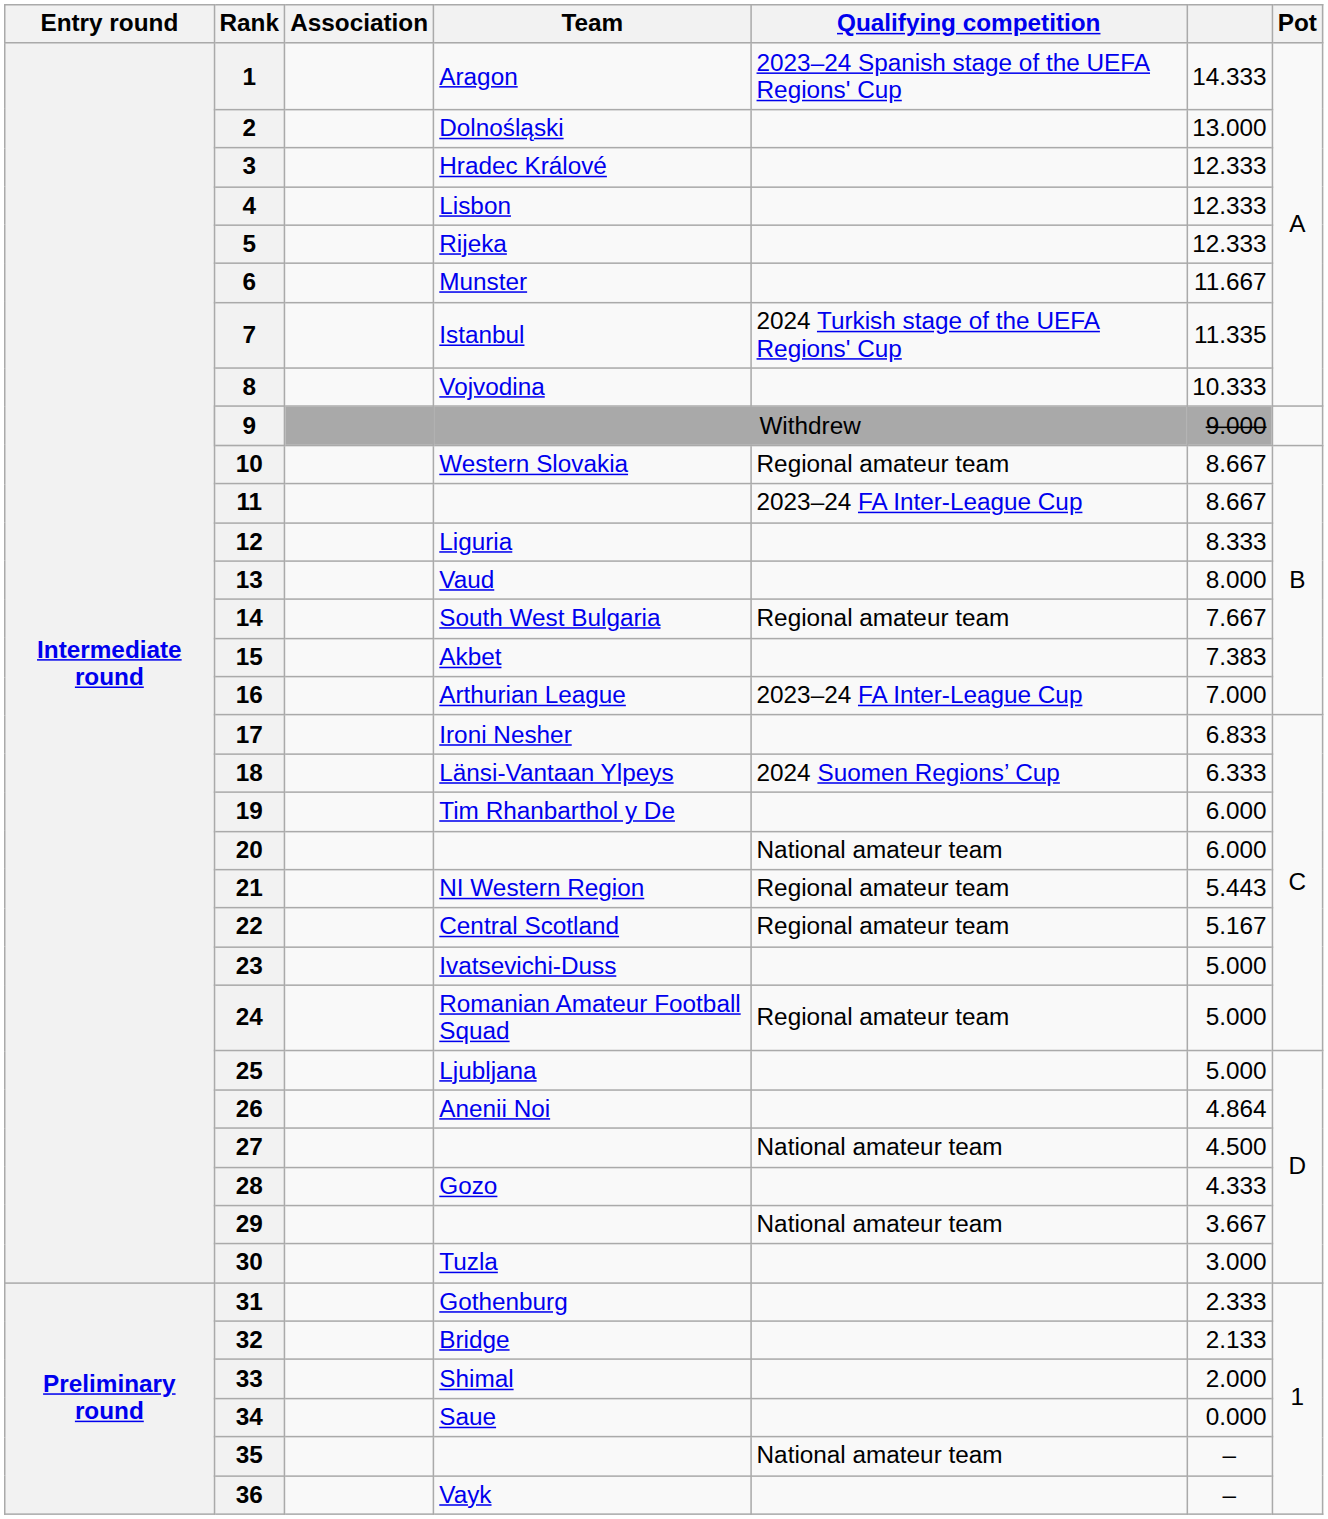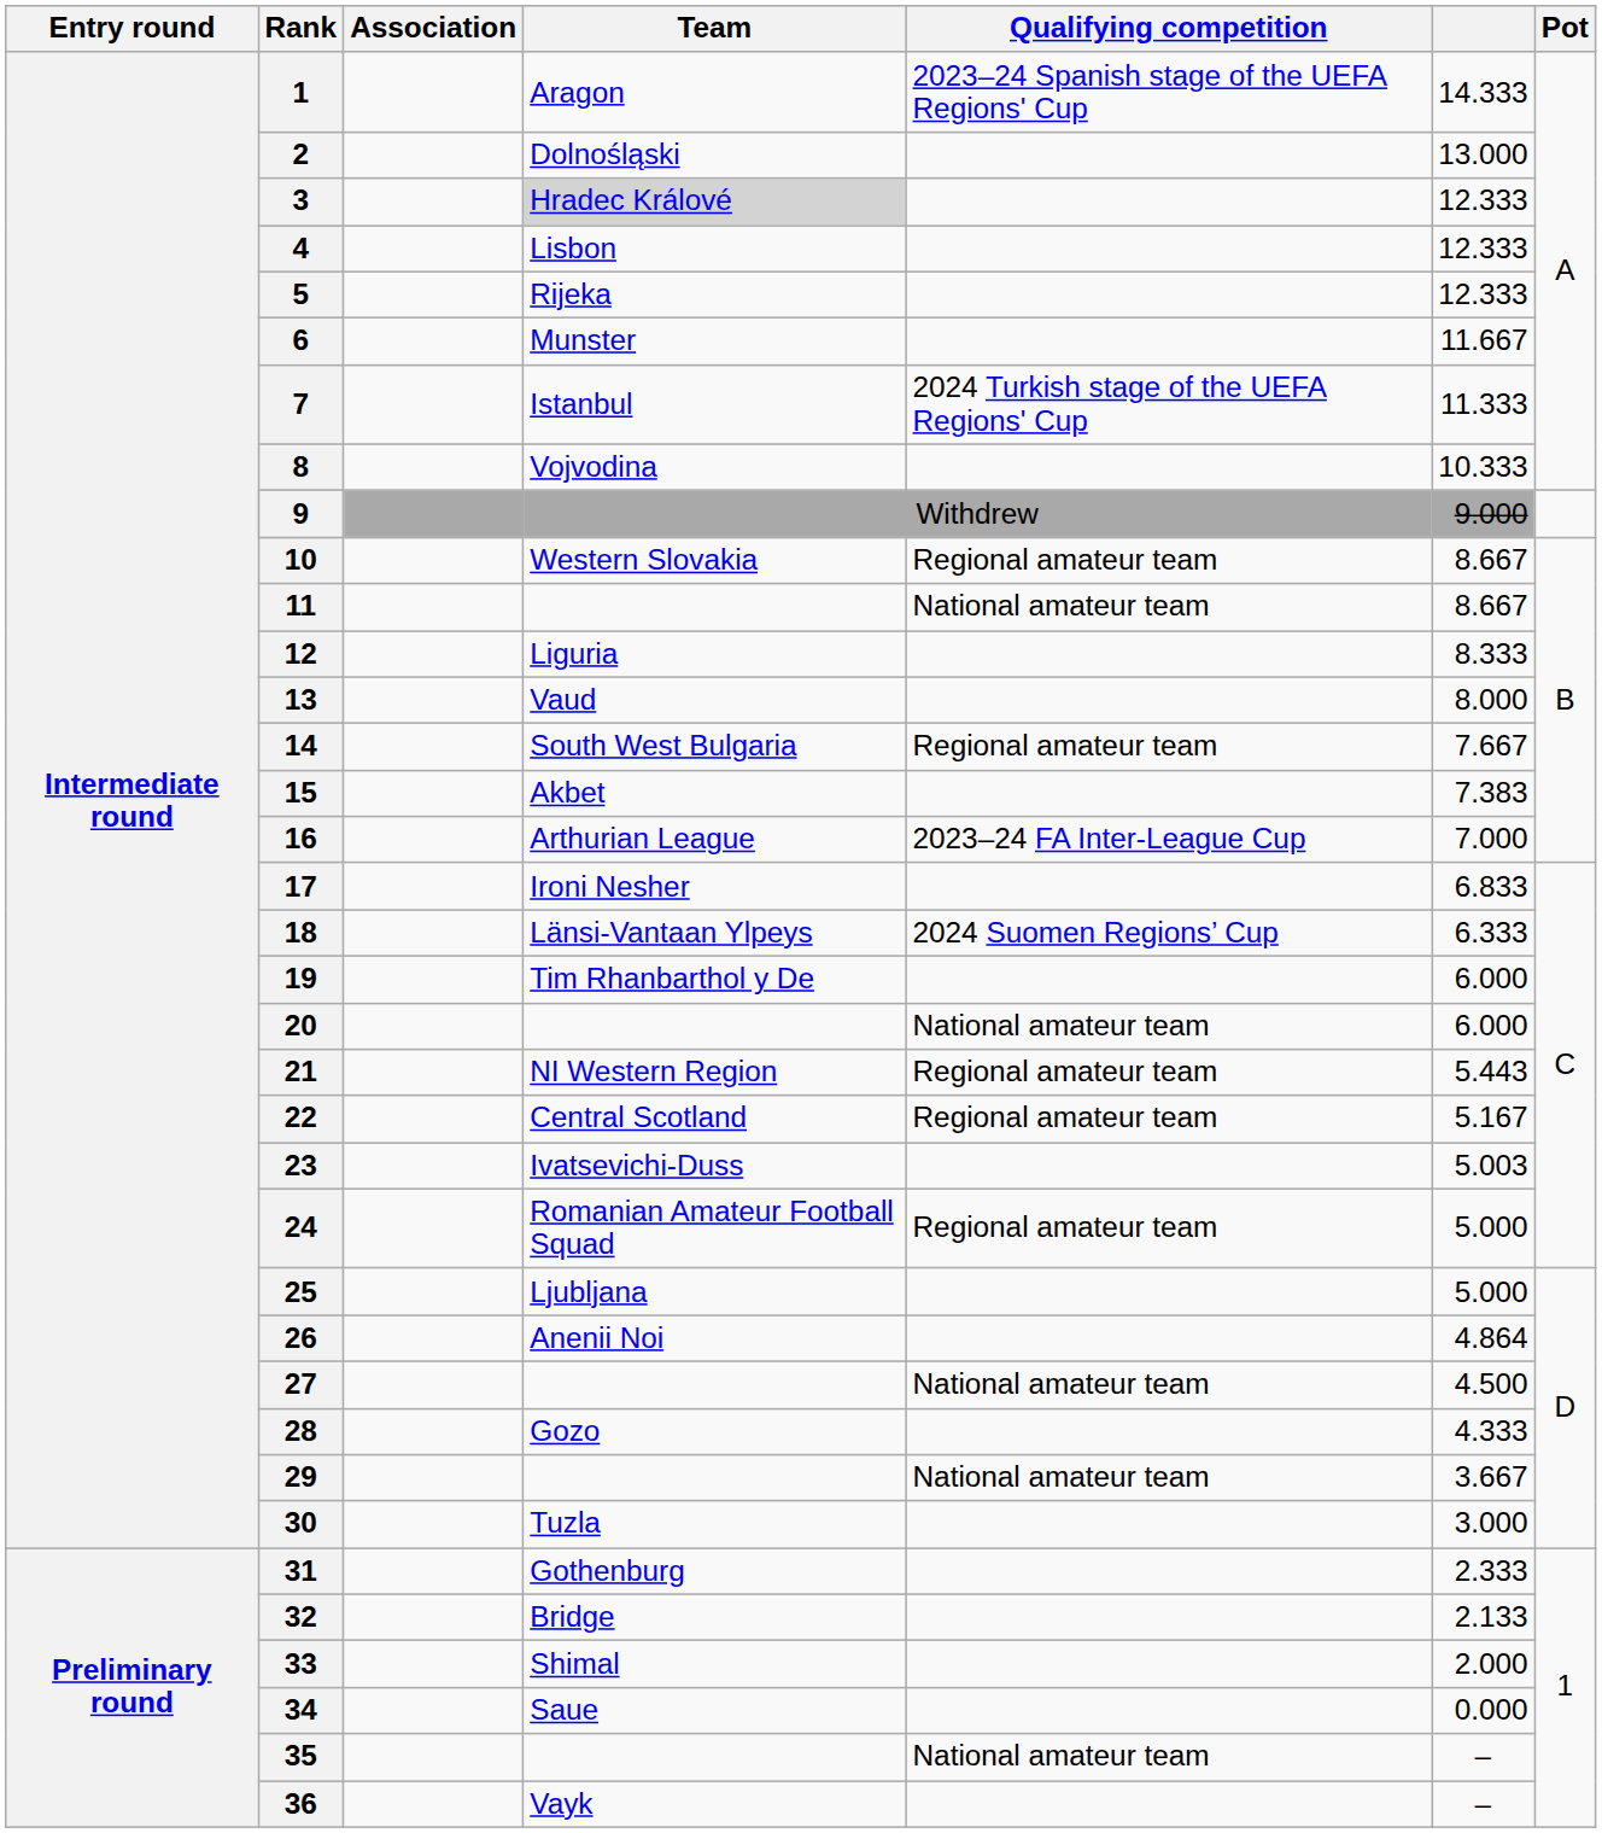 <table class="wikitable">
 <tr>
 <th>Entry round</th>
 <th>Rank</th>
 <th>Association</th>
 <th>Team</th>
 <th><a href='#'>Qualifying competition</a></th>
 <th></th>
 <th>Pot</th>
 </tr>
 <tr>
 <th rowspan=30><a href='#'>Intermediate round</a></th>
 <th>1</th>
 <td></td>
 <td> <a href='#'>Aragon</a></td>
 <td><a href='#'>2023–24 Spanish stage of the UEFA Regions' Cup</a></td>
 <td align=right>14.333</td>
 <td align=center rowspan=8>A</td>
 </tr>
 <tr>
 <th>2</th>
 <td></td>
 <td> <a href='#'>Dolnośląski</a></td>
 <td></td>
 <td align=right>13.000</td>
 </tr>
 <tr>
 <th>3</th>
 <td></td>
-<td> <a href='#'>Hradec Králové</a></td>
+<td style="background: lightgrey;"> <a href='#'>Hradec Králové</a></td>
 <td></td>
 <td align=right>12.333</td>
 </tr>
 <tr>
 <th>4</th>
 <td></td>
 <td> <a href='#'>Lisbon</a></td>
 <td></td>
 <td align=right>12.333</td>
 </tr>
 <tr>
 <th>5</th>
 <td></td>
 <td> <a href='#'>Rijeka</a></td>
 <td></td>
 <td align=right>12.333</td>
 </tr>
 <tr>
 <th>6</th>
 <td></td>
 <td> <a href='#'>Munster</a></td>
 <td></td>
 <td align=right>11.667</td>
 </tr>
 <tr>
 <th>7</th>
 <td></td>
 <td><a href='#'>Istanbul</a></td>
 <td>2024 <a href='#'>Turkish stage of the UEFA Regions' Cup</a></td>
-<td align=right>11.335</td>
+<td align=right>11.333</td>
 </tr>
 <tr>
 <th>8</th>
 <td></td>
 <td> <a href='#'>Vojvodina</a></td>
 <td></td>
 <td align=right>10.333</td>
 </tr>
 <tr bgcolor=darkgrey>
 <th>9</th>
 <td><del></del></td>
 <td colspan=2 align=center>Withdrew</td>
 <td align=right><del>9.000</del></td>
 </tr>
 <tr>
 <th>10</th>
 <td></td>
 <td><a href='#'>Western Slovakia</a></td>
 <td>Regional amateur team</td>
 <td align=right>8.667</td>
 <td align=center rowspan=7>B</td>
 </tr>
 <tr>
 <th>11</th>
 <td></td>
 <td></td>
-<td>2023–24 <a href='#'>FA Inter-League Cup</a></td>
+<td>National amateur team</td>
 <td align=right>8.667</td>
 </tr>
 <tr>
 <th>12</th>
 <td></td>
 <td> <a href='#'>Liguria</a></td>
 <td></td>
 <td align=right>8.333</td>
 </tr>
 <tr>
 <th>13</th>
 <td></td>
 <td> <a href='#'>Vaud</a></td>
 <td></td>
 <td align=right>8.000</td>
 </tr>
 <tr>
 <th>14</th>
 <td></td>
 <td><a href='#'>South West Bulgaria</a></td>
 <td>Regional amateur team</td>
 <td align=right>7.667</td>
 </tr>
 <tr>
 <th>15</th>
 <td></td>
 <td><a href='#'>Akbet</a></td>
 <td></td>
 <td align=right>7.383</td>
 </tr>
 <tr>
 <th>16</th>
 <td></td>
 <td><a href='#'>Arthurian League</a></td>
 <td>2023–24 <a href='#'>FA Inter-League Cup</a></td>
 <td align=right>7.000</td>
 </tr>
 <tr>
 <th>17</th>
 <td></td>
 <td><a href='#'>Ironi Nesher</a></td>
 <td></td>
 <td align=right>6.833</td>
 <td align=center rowspan=8>C</td>
 </tr>
 <tr>
 <th>18</th>
 <td></td>
 <td><a href='#'>Länsi-Vantaan Ylpeys</a></td>
 <td>2024 <a href='#'>Suomen Regions’ Cup</a></td>
 <td align=right>6.333</td>
 </tr>
 <tr>
 <th>19</th>
 <td></td>
 <td><a href='#'>Tim Rhanbarthol y De</a></td>
 <td></td>
 <td align=right>6.000</td>
 </tr>
 <tr>
 <th>20</th>
 <td></td>
 <td></td>
 <td>National amateur team</td>
 <td align=right>6.000</td>
 </tr>
 <tr>
 <th>21</th>
 <td></td>
 <td><a href='#'>NI Western Region</a></td>
 <td>Regional amateur team</td>
 <td align=right>5.443</td>
 </tr>
 <tr>
 <th>22</th>
 <td></td>
 <td><a href='#'>Central Scotland</a></td>
 <td>Regional amateur team</td>
 <td align=right>5.167</td>
 </tr>
 <tr>
 <th>23</th>
 <td></td>
 <td> <a href='#'>Ivatsevichi-Duss</a></td>
 <td></td>
-<td align=right>5.000</td>
+<td align=right>5.003</td>
 </tr>
 <tr>
 <th>24</th>
 <td></td>
 <td><a href='#'>Romanian Amateur Football Squad</a></td>
 <td>Regional amateur team</td>
 <td align=right>5.000</td>
 </tr>
 <tr>
 <th>25</th>
 <td></td>
 <td> <a href='#'>Ljubljana</a></td>
 <td></td>
 <td align=right>5.000</td>
 <td align=center rowspan=6>D</td>
 </tr>
 <tr>
 <th>26</th>
 <td></td>
 <td> <a href='#'>Anenii Noi</a></td>
 <td></td>
 <td align=right>4.864</td>
 </tr>
 <tr>
 <th>27</th>
 <td></td>
 <td></td>
 <td>National amateur team</td>
 <td align=right>4.500</td>
 </tr>
 <tr>
 <th>28</th>
 <td></td>
 <td> <a href='#'>Gozo</a></td>
 <td></td>
 <td align=right>4.333</td>
 </tr>
 <tr>
 <th>29</th>
 <td></td>
 <td></td>
 <td>National amateur team</td>
 <td align=right>3.667</td>
 </tr>
 <tr>
 <th>30</th>
 <td></td>
 <td> <a href='#'>Tuzla</a></td>
 <td></td>
 <td align=right>3.000</td>
 </tr>
 <tr>
 <th rowspan=6><a href='#'>Preliminary round</a></th>
 <th>31</th>
 <td></td>
 <td> <a href='#'>Gothenburg</a></td>
 <td></td>
 <td align=right>2.333</td>
 <td align=center rowspan=6>1</td>
 </tr>
 <tr>
 <th>32</th>
 <td></td>
 <td><a href='#'>Bridge</a></td>
 <td></td>
 <td align=right>2.133</td>
 </tr>
 <tr>
 <th>33</th>
 <td></td>
 <td><a href='#'>Shimal</a></td>
 <td></td>
 <td align=right>2.000</td>
 </tr>
 <tr>
 <th>34</th>
 <td></td>
 <td> <a href='#'>Saue</a></td>
 <td></td>
 <td align=right>0.000</td>
 </tr>
 <tr>
 <th>35</th>
 <td></td>
 <td></td>
 <td>National amateur team</td>
 <td align=center>–</td>
 </tr>
 <tr>
 <th>36</th>
 <td></td>
 <td><a href='#'>Vayk</a></td>
 <td></td>
 <td align=center>–</td>
 </tr>
 </table>
